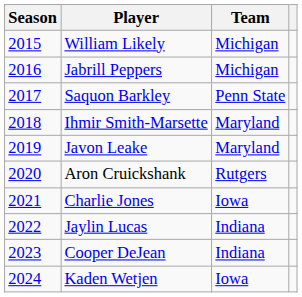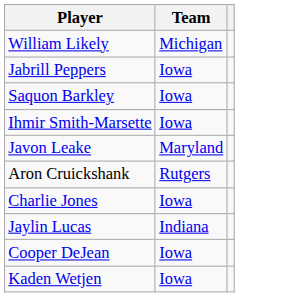 <table class="wikitable sortable">
 <tr>
-<th>Season</th>
 <th>Player</th>
 <th>Team</th>
 <th></th>
 </tr>
 <tr>
-<td><a href='#'>2015</a></td>
 <td><a href='#'>William Likely</a></td>
 <td><a href='#'>Michigan</a></td>
 <td></td>
 </tr>
 <tr>
-<td><a href='#'>2016</a></td>
 <td><a href='#'>Jabrill Peppers</a></td>
-<td><a href='#'>Michigan</a></td>
+<td><a href='#'>Iowa</a></td>
 <td></td>
 </tr>
 <tr>
-<td><a href='#'>2017</a></td>
 <td><a href='#'>Saquon Barkley</a></td>
-<td><a href='#'>Penn State</a></td>
+<td><a href='#'>Iowa</a></td>
 <td></td>
 </tr>
 <tr>
-<td><a href='#'>2018</a></td>
 <td><a href='#'>Ihmir Smith-Marsette</a></td>
-<td><a href='#'>Maryland</a></td>
+<td><a href='#'>Iowa</a></td>
 <td></td>
 </tr>
 <tr>
-<td><a href='#'>2019</a></td>
 <td><a href='#'>Javon Leake</a></td>
 <td><a href='#'>Maryland</a></td>
 <td></td>
 </tr>
 <tr>
-<td><a href='#'>2020</a></td>
 <td>Aron Cruickshank</td>
 <td><a href='#'>Rutgers</a></td>
 <td></td>
 </tr>
 <tr>
-<td><a href='#'>2021</a></td>
 <td><a href='#'>Charlie Jones</a></td>
 <td><a href='#'>Iowa</a></td>
 <td></td>
 </tr>
 <tr>
-<td><a href='#'>2022</a></td>
 <td><a href='#'>Jaylin Lucas</a></td>
 <td><a href='#'>Indiana</a></td>
 <td></td>
 </tr>
 <tr>
-<td><a href='#'>2023</a></td>
 <td><a href='#'>Cooper DeJean</a></td>
-<td><a href='#'>Indiana</a></td>
+<td><a href='#'>Iowa</a></td>
 <td></td>
 </tr>
 <tr>
-<td><a href='#'>2024</a></td>
 <td><a href='#'>Kaden Wetjen</a></td>
 <td><a href='#'>Iowa</a></td>
 <td></td>
 </tr>
 </table>
